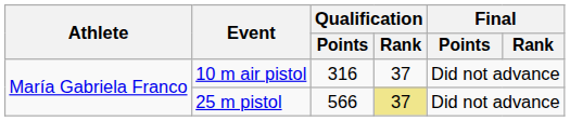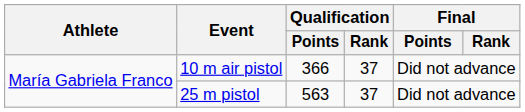 <table class="wikitable" style="font-size:90%;">
 <tr>
 <th rowspan=2>Athlete</th>
 <th rowspan=2>Event</th>
 <th colspan=2>Qualification</th>
 <th colspan=2>Final</th>
 </tr>
 <tr style="font-size:95%">
 <th>Points</th>
 <th>Rank</th>
 <th>Points</th>
 <th>Rank</th>
 </tr>
 <tr align=center>
 <td align=left rowspan=2><a href='#'>María Gabriela Franco</a></td>
 <td align=left><a href='#'>10 m air pistol</a></td>
-<td>316</td>
+<td>366</td>
 <td>37</td>
 <td colspan=2>Did not advance</td>
 </tr>
 <tr align=center>
 <td align=left><a href='#'>25 m pistol</a></td>
-<td>566</td>
-<td style="background: khaki;">37</td>
+<td>563</td>
+<td>37</td>
 <td colspan=2>Did not advance</td>
 </tr>
 </table>
